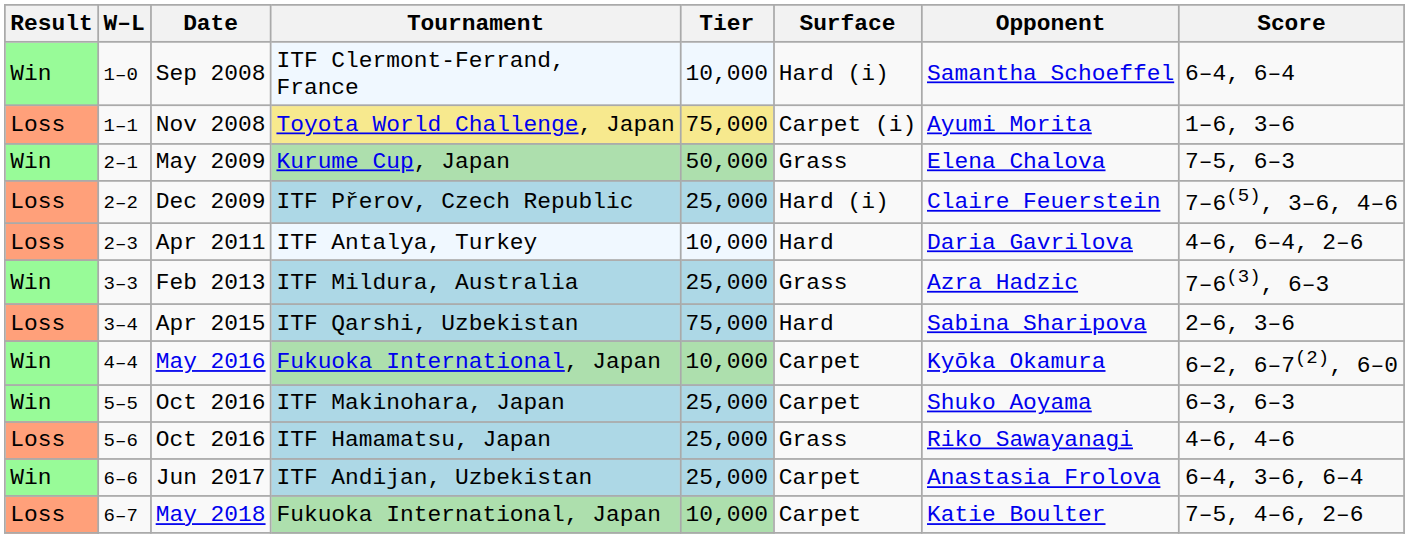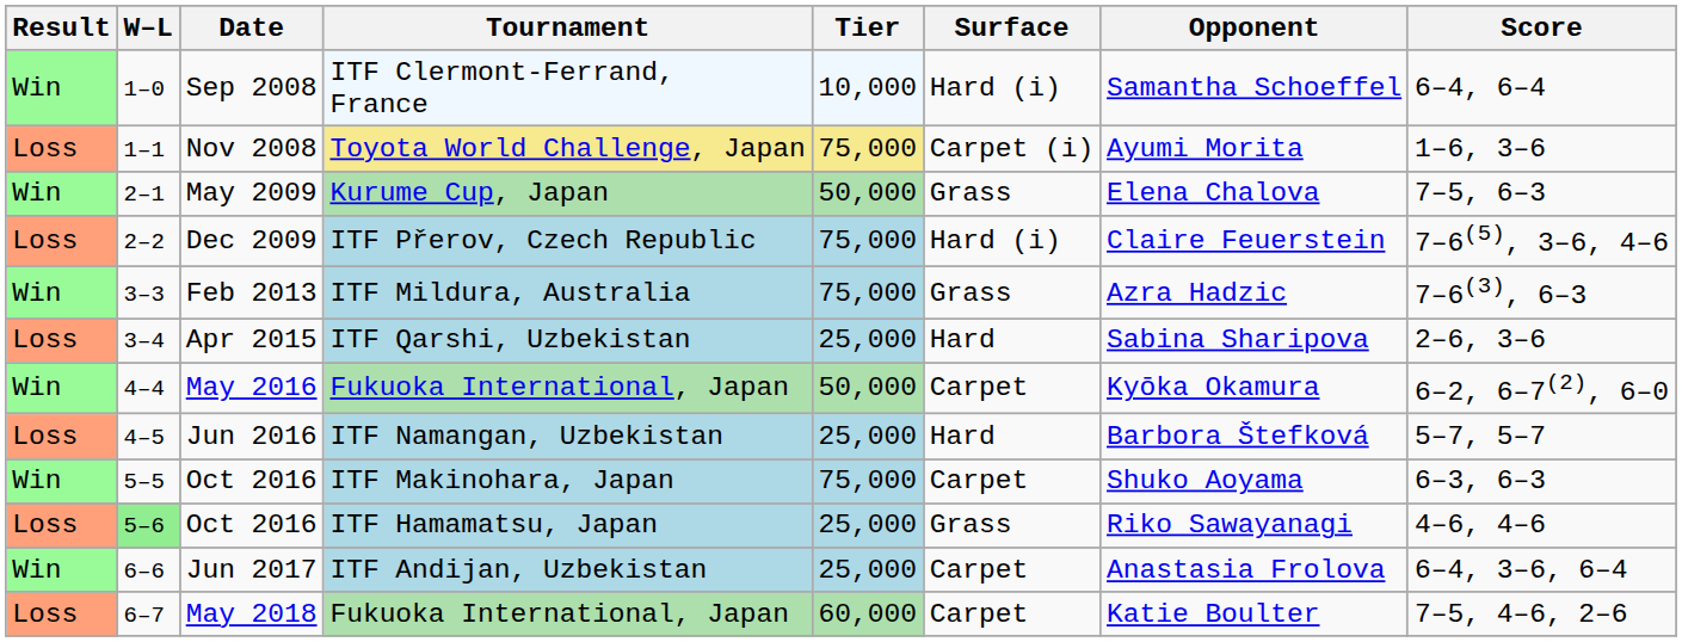 <table class="sortable wikitable">
 <tr>
 <th>Result</th>
 <th class="unsortable">W–L</th>
 <th>Date</th>
 <th>Tournament</th>
 <th>Tier</th>
 <th>Surface</th>
 <th>Opponent</th>
 <th class="unsortable">Score</th>
 </tr>
 <tr>
 <td style="background:#98fb98;">Win</td>
 <td><small>1–0</small></td>
 <td>Sep 2008</td>
 <td style="background:#f0f8ff;">ITF Clermont-Ferrand, <br>France</td>
 <td style="background:#f0f8ff;">10,000</td>
 <td>Hard (i)</td>
 <td> <a href='#'>Samantha Schoeffel</a></td>
 <td>6–4, 6–4</td>
 </tr>
 <tr>
 <td style="background:#ffa07a;">Loss</td>
 <td><small>1–1</small></td>
 <td>Nov 2008</td>
 <td style="background:#f7e98e;"><a href='#'>Toyota World Challenge</a>, Japan</td>
 <td style="background:#f7e98e;">75,000</td>
 <td>Carpet (i)</td>
 <td> <a href='#'>Ayumi Morita</a></td>
 <td>1–6, 3–6</td>
 </tr>
 <tr>
 <td style="background:#98fb98;">Win</td>
 <td><small>2–1</small></td>
 <td>May 2009</td>
 <td style="background:#addfad;"><a href='#'>Kurume Cup</a>, Japan</td>
 <td style="background:#addfad;">50,000</td>
 <td>Grass</td>
 <td> <a href='#'>Elena Chalova</a></td>
 <td>7–5, 6–3</td>
 </tr>
 <tr>
 <td style="background:#ffa07a;">Loss</td>
 <td><small>2–2</small></td>
 <td>Dec 2009</td>
 <td style="background:lightblue;">ITF Přerov, Czech Republic</td>
-<td style="background:lightblue;">25,000</td>
+<td style="background:lightblue;">75,000</td>
 <td>Hard (i)</td>
 <td> <a href='#'>Claire Feuerstein</a></td>
 <td>7–6<sup>(5)</sup>, 3–6, 4–6</td>
-</tr>
-<tr>
-<td style="background:#ffa07a;">Loss</td>
-<td><small>2–3</small></td>
-<td>Apr 2011</td>
-<td style="background:#f0f8ff;">ITF Antalya, Turkey</td>
-<td style="background:#f0f8ff;">10,000</td>
-<td>Hard</td>
-<td> <a href='#'>Daria Gavrilova</a></td>
-<td>4–6, 6–4, 2–6</td>
 </tr>
 <tr>
 <td style="background:#98fb98;">Win</td>
 <td><small>3–3</small></td>
 <td>Feb 2013</td>
 <td style="background:lightblue;">ITF Mildura, Australia</td>
-<td style="background:lightblue;">25,000</td>
+<td style="background:lightblue;">75,000</td>
 <td>Grass</td>
 <td> <a href='#'>Azra Hadzic</a></td>
 <td>7–6<sup>(3)</sup>, 6–3</td>
 </tr>
 <tr>
 <td style="background:#ffa07a;">Loss</td>
 <td><small>3–4</small></td>
 <td>Apr 2015</td>
 <td style="background:lightblue;">ITF Qarshi, Uzbekistan</td>
-<td style="background:lightblue;">75,000</td>
+<td style="background:lightblue;">25,000</td>
 <td>Hard</td>
 <td> <a href='#'>Sabina Sharipova</a></td>
 <td>2–6, 3–6</td>
 </tr>
 <tr>
 <td style="background:#98fb98;">Win</td>
 <td><small>4–4</small></td>
 <td><a href='#'>May 2016</a></td>
 <td style="background:#addfad;"><a href='#'>Fukuoka International</a>, Japan</td>
-<td style="background:#addfad;">10,000</td>
+<td style="background:#addfad;">50,000</td>
 <td>Carpet</td>
 <td> <a href='#'>Kyōka Okamura</a></td>
 <td>6–2, 6–7<sup>(2)</sup>, 6–0</td>
+</tr>
+<tr>
+<td style="background:#ffa07a;">Loss</td>
+<td><small>4–5</small></td>
+<td>Jun 2016</td>
+<td style="background:lightblue;">ITF Namangan, Uzbekistan</td>
+<td style="background:lightblue;">25,000</td>
+<td>Hard</td>
+<td> <a href='#'>Barbora Štefková</a></td>
+<td>5–7, 5–7</td>
 </tr>
 <tr>
 <td style="background:#98fb98;">Win</td>
 <td><small>5–5</small></td>
 <td>Oct 2016</td>
 <td style="background:lightblue;">ITF Makinohara, Japan</td>
-<td style="background:lightblue;">25,000</td>
+<td style="background:lightblue;">75,000</td>
 <td>Carpet</td>
 <td> <a href='#'>Shuko Aoyama</a></td>
 <td>6–3, 6–3</td>
 </tr>
 <tr>
 <td style="background:#ffa07a;">Loss</td>
-<td><small>5–6</small></td>
+<td style="background: lightgreen;"><small>5–6</small></td>
 <td>Oct 2016</td>
 <td style="background:lightblue;">ITF Hamamatsu, Japan</td>
 <td style="background:lightblue;">25,000</td>
 <td>Grass</td>
 <td> <a href='#'>Riko Sawayanagi</a></td>
 <td>4–6, 4–6</td>
 </tr>
 <tr>
 <td style="background:#98fb98;">Win</td>
 <td><small>6–6</small></td>
 <td>Jun 2017</td>
 <td style="background:lightblue;">ITF Andijan, Uzbekistan</td>
 <td style="background:lightblue;">25,000</td>
 <td>Carpet</td>
 <td> <a href='#'>Anastasia Frolova</a></td>
 <td>6–4, 3–6, 6–4</td>
 </tr>
 <tr>
 <td style="background:#ffa07a;">Loss</td>
 <td><small>6–7</small></td>
 <td><a href='#'>May 2018</a></td>
 <td style="background:#addfad;">Fukuoka International, Japan</td>
-<td style="background:#addfad;">10,000</td>
+<td style="background:#addfad;">60,000</td>
 <td>Carpet</td>
 <td> <a href='#'>Katie Boulter</a></td>
 <td>7–5, 4–6, 2–6</td>
 </tr>
 </table>
